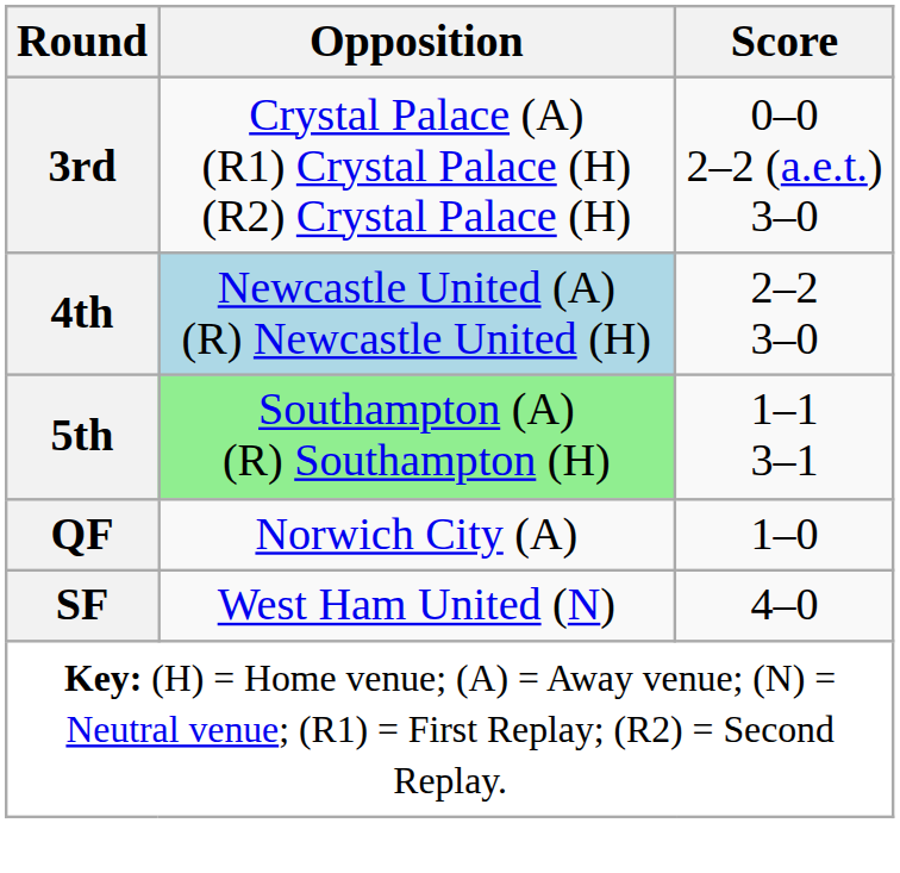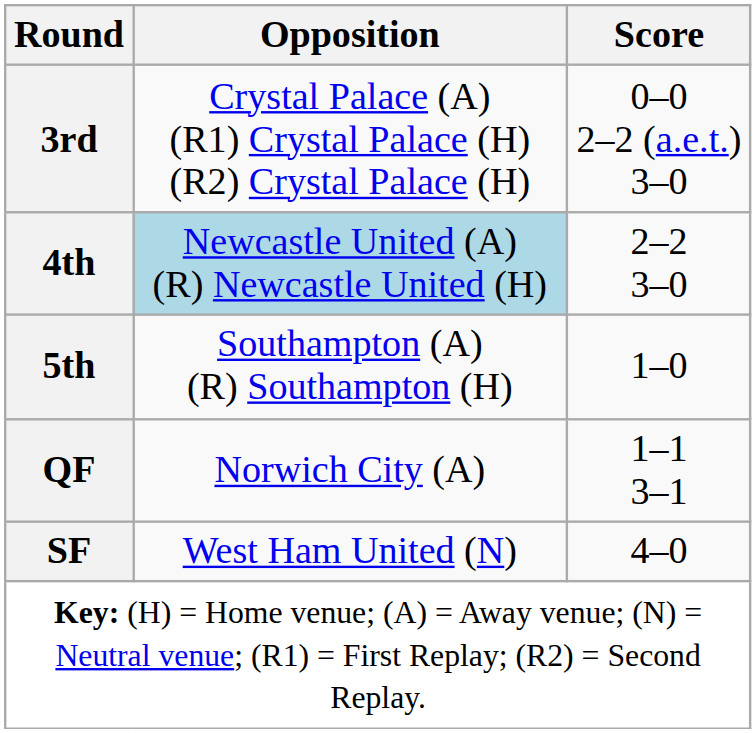 <table class="wikitable plainrowheaders" style="text-align:center;margin:0">
 <tr>
 <th scope="col" style="width:25px">Round</th>
 <th scope="col" style="width:175px">Opposition</th>
 <th scope="col" style="width:70px">Score</th>
 </tr>
 <tr>
 <th scope=row style="text-align:center">3rd</th>
 <td><a href='#'>Crystal Palace</a> (A) <br> (R1) <a href='#'>Crystal Palace</a> (H) <br> (R2) <a href='#'>Crystal Palace</a> (H)</td>
 <td>0–0<br>2–2 (<a href='#'>a.e.t.</a>) <br> 3–0</td>
 </tr>
 <tr>
 <th scope=row style="text-align:center">4th</th>
 <td style="background: lightblue;"><a href='#'>Newcastle United</a> (A) <br> (R) <a href='#'>Newcastle United</a> (H)</td>
 <td>2–2<br>3–0</td>
 </tr>
 <tr>
 <th scope=row style="text-align:center">5th</th>
-<td style="background: lightgreen;"><a href='#'>Southampton</a> (A) <br> (R) <a href='#'>Southampton</a> (H)</td>
-<td>1–1<br>3–1</td>
+<td><a href='#'>Southampton</a> (A) <br> (R) <a href='#'>Southampton</a> (H)</td>
+<td>1–0</td>
 </tr>
 <tr>
 <th scope=row style="text-align:center">QF</th>
 <td><a href='#'>Norwich City</a> (A)</td>
-<td>1–0</td>
+<td>1–1<br>3–1</td>
 </tr>
 <tr>
 <th scope=row style="text-align:center">SF</th>
 <td><a href='#'>West Ham United</a> (<a href='#'>N</a>)</td>
 <td>4–0</td>
 </tr>
 <tr>
 <td colspan="3" style="background:white;"><small><strong>Key:</strong> (H) = Home venue; (A) = Away venue; (N) = <a href='#'>Neutral venue</a>; (R1) = First Replay; (R2) = Second Replay.</small></td>
 </tr>
 </table>
